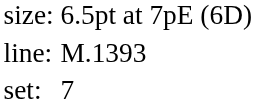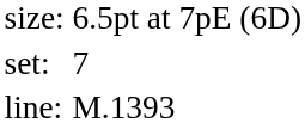 <table style="margin-left:40px;">
 <tr>
 <td>size:</td>
 <td>6.5pt at 7pE (6D)</td>
 </tr>
 <tr>
+<td>set:</td>
+<td>7</td>
+</tr>
+<tr>
 <td>line:</td>
 <td>M.1393</td>
 </tr>
-<tr>
-<td>set:</td>
-<td>7</td>
-</tr>
 </table>
